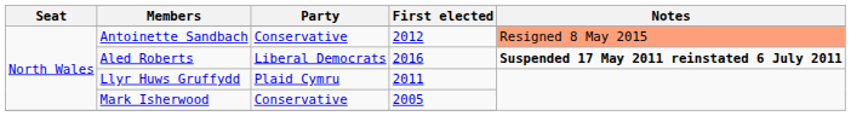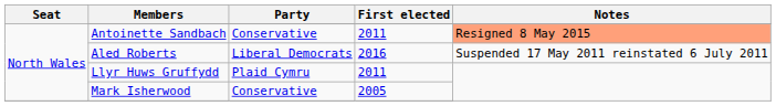 <table class="wikitable sortable">
 <tr>
 <th colspan=1>Seat</th>
 <th>Members</th>
 <th>Party</th>
 <th>First elected</th>
 <th>Notes</th>
 </tr>
 <tr>
 <td rowspan=5><a href='#'>North Wales</a></td>
 </tr>
 <tr>
 <td><a href='#'>Antoinette Sandbach</a></td>
 <td><a href='#'>Conservative</a></td>
-<td><a href='#'>2012</a></td>
+<td><a href='#'>2011</a></td>
 <td style="background: lightsalmon;">Resigned 8 May 2015</td>
 </tr>
 <tr>
 <td><a href='#'>Aled Roberts</a></td>
 <td><a href='#'>Liberal Democrats</a></td>
 <td><a href='#'>2016</a></td>
-<td><strong>Suspended 17 May 2011  reinstated 6 July 2011 </strong></td>
+<td>Suspended 17 May 2011  reinstated 6 July 2011 </td>
 </tr>
 <tr>
 <td><a href='#'>Llyr Huws Gruffydd</a></td>
 <td><a href='#'>Plaid Cymru</a></td>
 <td><a href='#'>2011</a></td>
 </tr>
 <tr>
 <td><a href='#'>Mark Isherwood</a></td>
 <td><a href='#'>Conservative</a></td>
 <td><a href='#'>2005</a></td>
 </tr>
 <tr>
 </tr>
 </table>
